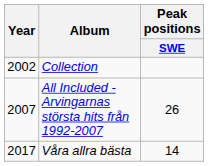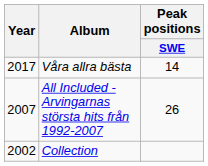 <table class="wikitable">
 <tr>
 <th align="center" rowspan="2" width="10">Year</th>
 <th align="center" rowspan="2" width="120">Album</th>
 <th align="center" colspan="1" width="20">Peak positions</th>
 </tr>
 <tr>
 <th scope="col" style="width:3em;font-size:90%;"><a href='#'>SWE</a><br></th>
 </tr>
 <tr>
-<td style="text-align:center;">2002</td>
-<td><em><a href='#'>Collection</a></em></td>
-<td style="text-align:center;"></td>
+<td style="text-align:center;">2017</td>
+<td><em>Våra allra bästa</em></td>
+<td style="text-align:center;">14</td>
 </tr>
 <tr>
 <td style="text-align:center;">2007</td>
 <td><em><a href='#'>All Included - Arvingarnas största hits från 1992-2007</a></em></td>
 <td style="text-align:center;">26</td>
 </tr>
 <tr>
-<td style="text-align:center;">2017</td>
-<td><em>Våra allra bästa</em></td>
-<td style="text-align:center;">14</td>
+<td style="text-align:center;">2002</td>
+<td><em><a href='#'>Collection</a></em></td>
+<td style="text-align:center;"></td>
 </tr>
 </table>
